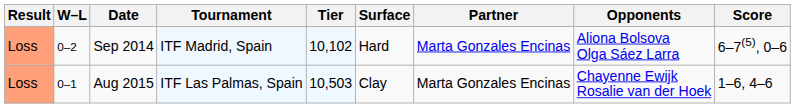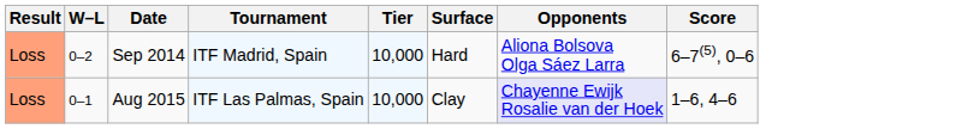 <table class="wikitable">
 <tr>
 <th>Result</th>
 <th class=unsortable>W–L</th>
 <th>Date</th>
 <th>Tournament</th>
 <th>Tier</th>
 <th>Surface</th>
-<th>Partner</th>
 <th>Opponents</th>
 <th class=unsortable>Score</th>
 </tr>
 <tr>
 <td bgcolor=ffa07a>Loss</td>
 <td><small>0–2</small></td>
 <td>Sep 2014</td>
 <td bgcolor=f0f8ff>ITF Madrid, Spain</td>
-<td bgcolor=f0f8ff>10,102</td>
+<td bgcolor=f0f8ff>10,000</td>
 <td>Hard</td>
-<td> <a href='#'>Marta Gonzales Encinas</a></td>
 <td> <a href='#'>Aliona Bolsova</a> <br>  <a href='#'>Olga Sáez Larra</a></td>
 <td>6–7<sup>(5)</sup>, 0–6</td>
 </tr>
 <tr>
 <td bgcolor=ffa07a>Loss</td>
 <td><small>0–1</small></td>
 <td>Aug 2015</td>
 <td bgcolor=f0f8ff>ITF Las Palmas, Spain</td>
-<td bgcolor=f0f8ff>10,503</td>
+<td bgcolor=f0f8ff>10,000</td>
 <td>Clay</td>
-<td> Marta Gonzales Encinas</td>
-<td> <a href='#'>Chayenne Ewijk</a> <br>  <a href='#'>Rosalie van der Hoek</a></td>
+<td style="background: lavender;"> <a href='#'>Chayenne Ewijk</a> <br>  <a href='#'>Rosalie van der Hoek</a></td>
 <td>1–6, 4–6</td>
 </tr>
 </table>
